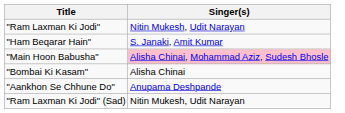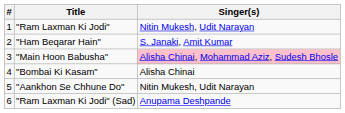 <table class="wikitable" style="font-size:95%;">
 <tr>
+<th>#</th>
 <th>Title</th>
 <th>Singer(s)</th>
 </tr>
 <tr>
+<td>1</td>
 <td>"Ram Laxman Ki Jodi"</td>
 <td><a href='#'>Nitin Mukesh</a>, <a href='#'>Udit Narayan</a></td>
 </tr>
 <tr>
+<td>2</td>
 <td>"Ham Beqarar Hain"</td>
 <td><a href='#'>S. Janaki</a>, <a href='#'>Amit Kumar</a></td>
 </tr>
 <tr>
+<td>3</td>
 <td>"Main Hoon Babusha"</td>
 <td style="background: pink;"><a href='#'>Alisha Chinai</a>, <a href='#'>Mohammad Aziz</a>, <a href='#'>Sudesh Bhosle</a></td>
 </tr>
 <tr>
+<td>4</td>
 <td>"Bombai Ki Kasam"</td>
 <td>Alisha Chinai</td>
 </tr>
 <tr>
+<td>5</td>
 <td>"Aankhon Se Chhune Do"</td>
+<td>Nitin Mukesh, Udit Narayan</td>
+</tr>
+<tr>
+<td>6</td>
+<td>"Ram Laxman Ki Jodi" (Sad)</td>
 <td><a href='#'>Anupama Deshpande</a></td>
 </tr>
-<tr>
-<td>"Ram Laxman Ki Jodi" (Sad)</td>
-<td>Nitin Mukesh, Udit Narayan</td>
-</tr>
 </table>
